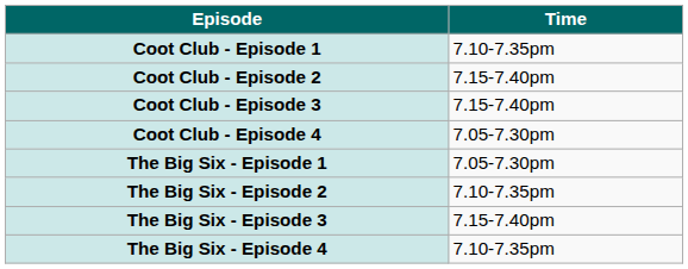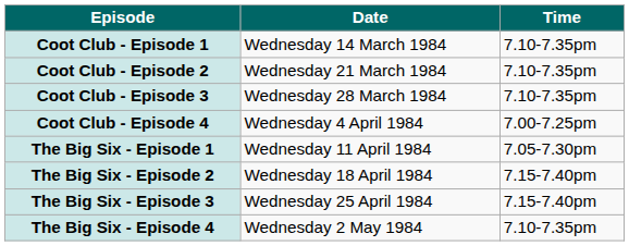 <table class="wikitable" style="width: 600px;">
 <tr style="color:white">
 <th style="background:#006666">Episode</th>
+<th style="background:#006666">Date</th>
 <th style="background:#006666">Time</th>
 </tr>
 <tr>
 <th style="background:#cce8e8">Coot Club - Episode 1</th>
+<td>Wednesday 14 March 1984</td>
 <td>7.10-7.35pm</td>
 </tr>
 <tr>
 <th style="background:#cce8e8">Coot Club - Episode 2</th>
-<td>7.15-7.40pm</td>
+<td>Wednesday 21 March 1984</td>
+<td>7.10-7.35pm</td>
 </tr>
 <tr>
 <th style="background:#cce8e8">Coot Club - Episode 3</th>
-<td>7.15-7.40pm</td>
+<td>Wednesday 28 March 1984</td>
+<td>7.10-7.35pm</td>
 </tr>
 <tr>
 <th style="background:#cce8e8">Coot Club - Episode 4</th>
-<td>7.05-7.30pm</td>
+<td>Wednesday 4 April 1984</td>
+<td>7.00-7.25pm</td>
 </tr>
 <tr>
 <th style="background:#cce8e8">The Big Six - Episode 1</th>
+<td>Wednesday 11 April 1984</td>
 <td>7.05-7.30pm</td>
 </tr>
 <tr>
 <th style="background:#cce8e8">The Big Six - Episode 2</th>
-<td>7.10-7.35pm</td>
+<td>Wednesday 18 April 1984</td>
+<td>7.15-7.40pm</td>
 </tr>
 <tr>
 <th style="background:#cce8e8">The Big Six - Episode 3</th>
+<td>Wednesday 25 April 1984</td>
 <td>7.15-7.40pm</td>
 </tr>
 <tr>
 <th style="background:#cce8e8">The Big Six - Episode 4</th>
+<td>Wednesday 2 May 1984</td>
 <td>7.10-7.35pm</td>
 </tr>
 </table>
